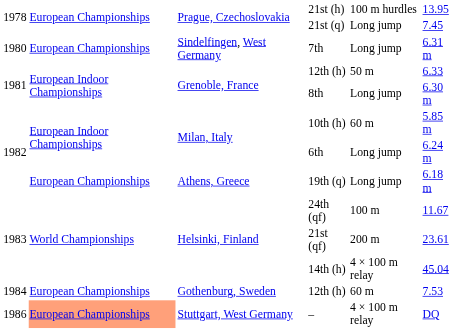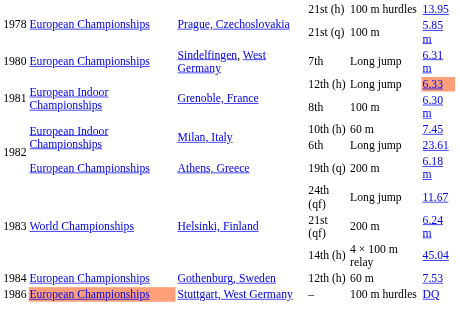 <table>
 <tr>
 <td rowspan=2>1978</td>
 <td rowspan=2><a href='#'>European Championships</a></td>
 <td rowspan=2><a href='#'>Prague, Czechoslovakia</a></td>
 <td>21st (h)</td>
 <td>100 m hurdles</td>
 <td><a href='#'>13.95</a></td>
 </tr>
 <tr>
 <td>21st (q)</td>
-<td>Long jump</td>
-<td><a href='#'>7.45</a></td>
+<td>100 m</td>
+<td><a href='#'>5.85 m</a></td>
 </tr>
 <tr>
 <td>1980</td>
 <td><a href='#'>European Championships</a></td>
 <td><a href='#'>Sindelfingen</a>, <a href='#'>West Germany</a></td>
 <td>7th</td>
 <td>Long jump</td>
 <td><a href='#'>6.31 m</a></td>
 </tr>
 <tr>
 <td rowspan=2>1981</td>
 <td rowspan=2><a href='#'>European Indoor Championships</a></td>
 <td rowspan=2><a href='#'>Grenoble, France</a></td>
 <td>12th (h)</td>
-<td>50 m</td>
-<td><a href='#'>6.33</a></td>
+<td>Long jump</td>
+<td style="background: lightsalmon;"><a href='#'>6.33</a></td>
 </tr>
 <tr>
 <td>8th</td>
-<td>Long jump</td>
+<td>100 m</td>
 <td><a href='#'>6.30 m</a></td>
 </tr>
 <tr>
 <td rowspan=3>1982</td>
 <td rowspan=2><a href='#'>European Indoor Championships</a></td>
 <td rowspan=2><a href='#'>Milan, Italy</a></td>
 <td>10th (h)</td>
 <td>60 m</td>
-<td><a href='#'>5.85 m</a></td>
+<td><a href='#'>7.45</a></td>
 </tr>
 <tr>
 <td>6th</td>
 <td>Long jump</td>
-<td><a href='#'>6.24 m</a></td>
+<td><a href='#'>23.61</a></td>
 </tr>
 <tr>
 <td><a href='#'>European Championships</a></td>
 <td><a href='#'>Athens, Greece</a></td>
 <td>19th (q)</td>
-<td>Long jump</td>
+<td>200 m</td>
 <td><a href='#'>6.18 m</a></td>
 </tr>
 <tr>
 <td rowspan=3>1983</td>
 <td rowspan=3><a href='#'>World Championships</a></td>
 <td rowspan=3><a href='#'>Helsinki, Finland</a></td>
 <td>24th (qf)</td>
-<td>100 m</td>
+<td>Long jump</td>
 <td><a href='#'>11.67</a></td>
 </tr>
 <tr>
 <td>21st (qf)</td>
 <td>200 m</td>
-<td><a href='#'>23.61</a></td>
+<td><a href='#'>6.24 m</a></td>
 </tr>
 <tr>
 <td>14th (h)</td>
 <td>4 × 100 m relay</td>
 <td><a href='#'>45.04</a></td>
 </tr>
 <tr>
 <td>1984</td>
 <td><a href='#'>European Championships</a></td>
 <td><a href='#'>Gothenburg, Sweden</a></td>
 <td>12th (h)</td>
 <td>60 m</td>
 <td><a href='#'>7.53</a></td>
 </tr>
 <tr>
 <td>1986</td>
 <td style="background: lightsalmon;"><a href='#'>European Championships</a></td>
 <td><a href='#'>Stuttgart, West Germany</a></td>
 <td>–</td>
-<td>4 × 100 m relay</td>
+<td>100 m hurdles</td>
 <td><a href='#'>DQ</a></td>
 </tr>
 </table>
